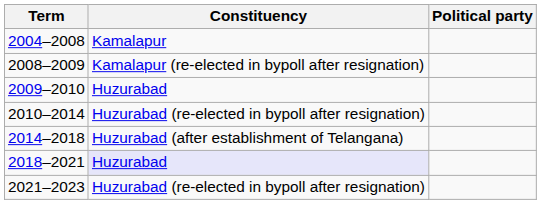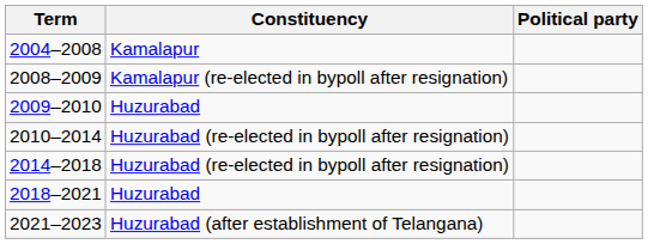 <table class="wikitable sortable">
 <tr>
 <th>Term</th>
 <th>Constituency</th>
 <th colspan=2>Political party</th>
 </tr>
 <tr>
 <td><a href='#'>2004</a>–2008</td>
 <td><a href='#'>Kamalapur</a></td>
 <td></td>
 </tr>
 <tr>
 <td>2008–2009</td>
 <td><a href='#'>Kamalapur</a> (re-elected in bypoll after resignation)</td>
 <td></td>
 </tr>
 <tr>
 <td><a href='#'>2009</a>–2010</td>
 <td><a href='#'>Huzurabad</a></td>
 <td></td>
 </tr>
 <tr>
 <td>2010–2014</td>
 <td><a href='#'>Huzurabad</a> (re-elected in bypoll after resignation)</td>
 <td></td>
 </tr>
 <tr>
 <td><a href='#'>2014</a>–2018</td>
-<td><a href='#'>Huzurabad</a> (after establishment of Telangana)</td>
+<td><a href='#'>Huzurabad</a>  (re-elected in bypoll after resignation)</td>
 <td></td>
 </tr>
 <tr>
 <td><a href='#'>2018</a>–2021</td>
-<td style="background: lavender;"><a href='#'>Huzurabad</a></td>
+<td><a href='#'>Huzurabad</a></td>
 <td></td>
 </tr>
 <tr>
 <td>2021–2023</td>
-<td><a href='#'>Huzurabad</a>  (re-elected in bypoll after resignation)</td>
+<td><a href='#'>Huzurabad</a> (after establishment of Telangana)</td>
 <td></td>
 </tr>
 </table>
